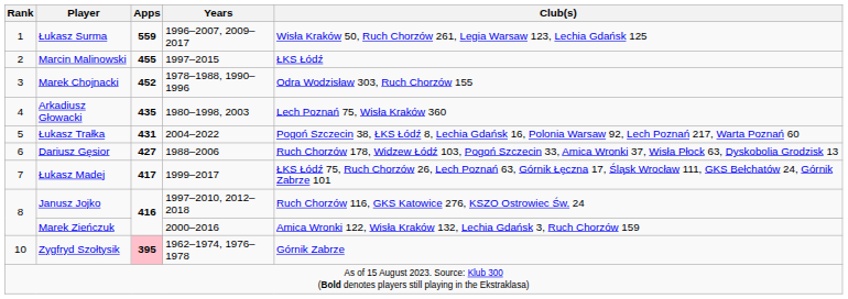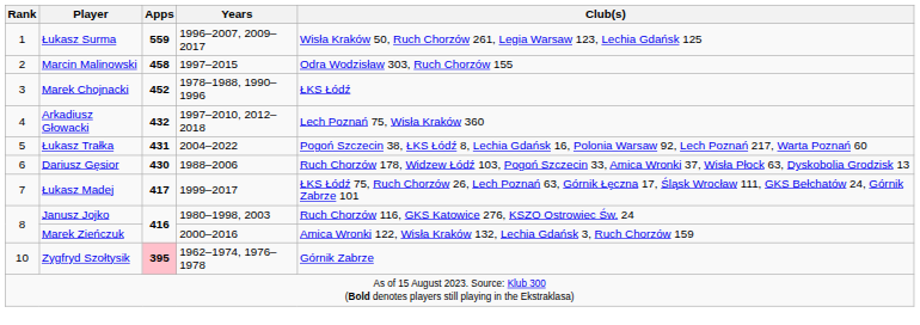 <table class="wikitable" style="text-align:center">
 <tr>
 <th>Rank</th>
 <th>Player</th>
 <th>Apps</th>
 <th>Years</th>
 <th>Club(s)</th>
 </tr>
 <tr>
 <td>1</td>
 <td style="text-align: left;"><a href='#'>Łukasz Surma</a></td>
 <td><strong>559</strong></td>
 <td style="text-align: left;">1996–2007, 2009–2017</td>
 <td style="text-align: left;"><a href='#'>Wisła Kraków</a> 50, <a href='#'>Ruch Chorzów</a> 261, <a href='#'>Legia Warsaw</a> 123, <a href='#'>Lechia Gdańsk</a> 125</td>
 </tr>
 <tr>
 <td>2</td>
 <td style="text-align: left;"><a href='#'>Marcin Malinowski</a></td>
-<td><strong>455</strong></td>
+<td><strong>458</strong></td>
 <td style="text-align: left;">1997–2015</td>
-<td style="text-align: left;"><a href='#'>ŁKS Łódź</a></td>
+<td style="text-align: left;"><a href='#'>Odra Wodzisław</a> 303, <a href='#'>Ruch Chorzów</a> 155</td>
 </tr>
 <tr>
 <td>3</td>
 <td style="text-align: left;"><a href='#'>Marek Chojnacki</a></td>
 <td><strong>452</strong></td>
 <td style="text-align: left;">1978–1988, 1990–1996</td>
-<td style="text-align: left;"><a href='#'>Odra Wodzisław</a> 303, <a href='#'>Ruch Chorzów</a> 155</td>
+<td style="text-align: left;"><a href='#'>ŁKS Łódź</a></td>
 </tr>
 <tr>
 <td>4</td>
 <td style="text-align: left;"><a href='#'>Arkadiusz Głowacki</a></td>
-<td><strong>435</strong></td>
-<td style="text-align: left;">1980–1998, 2003</td>
+<td><strong>432</strong></td>
+<td style="text-align: left;">1997–2010, 2012–2018</td>
 <td style="text-align: left;"><a href='#'>Lech Poznań</a> 75, <a href='#'>Wisła Kraków</a> 360</td>
 </tr>
 <tr>
 <td>5</td>
 <td style="text-align: left;"><a href='#'>Łukasz Trałka</a></td>
 <td><strong>431</strong></td>
 <td style="text-align: left;">2004–2022</td>
 <td style="text-align: left;"><a href='#'>Pogoń Szczecin</a> 38, <a href='#'>ŁKS Łódź</a> 8, <a href='#'>Lechia Gdańsk</a> 16, <a href='#'>Polonia Warsaw</a> 92, <a href='#'>Lech Poznań</a> 217, <a href='#'>Warta Poznań</a> 60</td>
 </tr>
 <tr>
 <td>6</td>
 <td style="text-align: left;"><a href='#'>Dariusz Gęsior</a></td>
-<td><strong>427</strong></td>
+<td><strong>430</strong></td>
 <td style="text-align: left;">1988–2006</td>
 <td style="text-align: left;"><a href='#'>Ruch Chorzów</a> 178, <a href='#'>Widzew Łódź</a> 103, <a href='#'>Pogoń Szczecin</a> 33, <a href='#'>Amica Wronki</a> 37, <a href='#'>Wisła Płock</a> 63, <a href='#'>Dyskobolia Grodzisk</a> 13</td>
 </tr>
 <tr>
 <td>7</td>
 <td style="text-align: left;"><a href='#'>Łukasz Madej</a></td>
 <td><strong>417</strong></td>
 <td style="text-align: left;">1999–2017</td>
 <td style="text-align: left;"><a href='#'>ŁKS Łódź</a> 75, <a href='#'>Ruch Chorzów</a> 26, <a href='#'>Lech Poznań</a> 63, <a href='#'>Górnik Łęczna</a> 17, <a href='#'>Śląsk Wrocław</a> 111, <a href='#'>GKS Bełchatów</a> 24, <a href='#'>Górnik Zabrze</a> 101</td>
 </tr>
 <tr>
 <td rowspan="2">8</td>
 <td style="text-align: left;"><a href='#'>Janusz Jojko</a></td>
 <td rowspan="2"><strong>416</strong></td>
-<td style="text-align: left;">1997–2010, 2012–2018</td>
+<td style="text-align: left;">1980–1998, 2003</td>
 <td style="text-align: left;"><a href='#'>Ruch Chorzów</a> 116, <a href='#'>GKS Katowice</a> 276, <a href='#'>KSZO Ostrowiec Św.</a> 24</td>
 </tr>
 <tr>
 <td style="text-align: left;"><a href='#'>Marek Zieńczuk</a></td>
 <td style="text-align: left;">2000–2016</td>
 <td style="text-align: left;"><a href='#'>Amica Wronki</a> 122, <a href='#'>Wisła Kraków</a> 132, <a href='#'>Lechia Gdańsk</a> 3, <a href='#'>Ruch Chorzów</a> 159</td>
 </tr>
 <tr>
 <td>10</td>
 <td style="text-align: left;"><a href='#'>Zygfryd Szołtysik</a></td>
 <td style="background: pink;"><strong>395</strong></td>
 <td style="text-align: left;">1962–1974, 1976–1978</td>
 <td style="text-align: left;"><a href='#'>Górnik Zabrze</a></td>
 </tr>
 <tr>
 <td colspan="5"><small>As of 15 August 2023. Source: <a href='#'>Klub 300</a><br>(<strong>Bold</strong> denotes players still playing in the Ekstraklasa)</small></td>
 </tr>
 </table>
